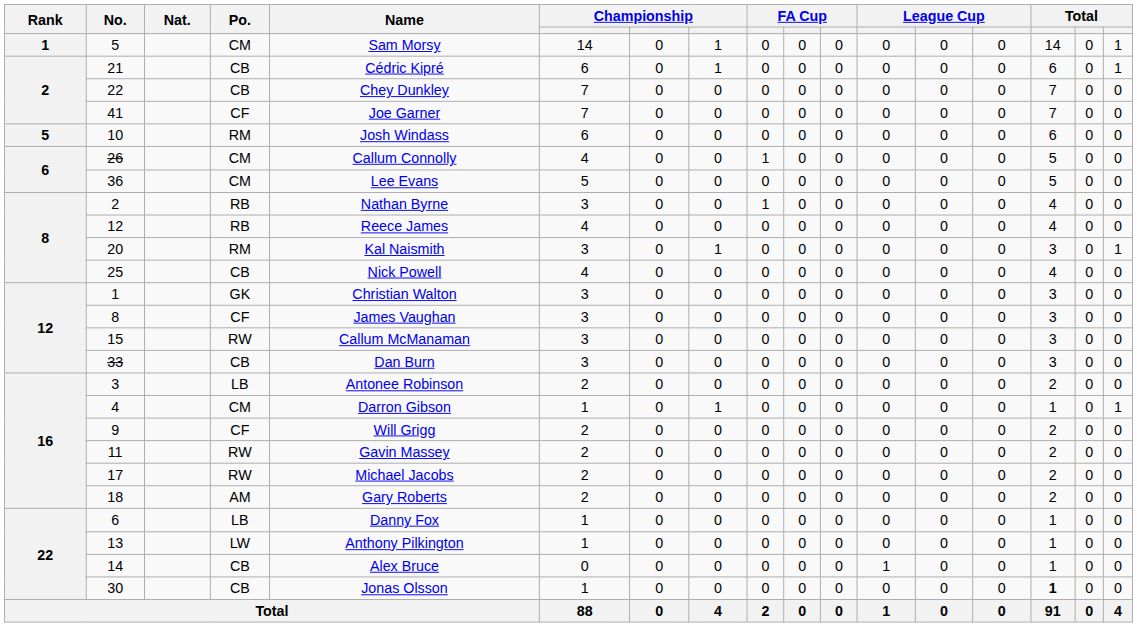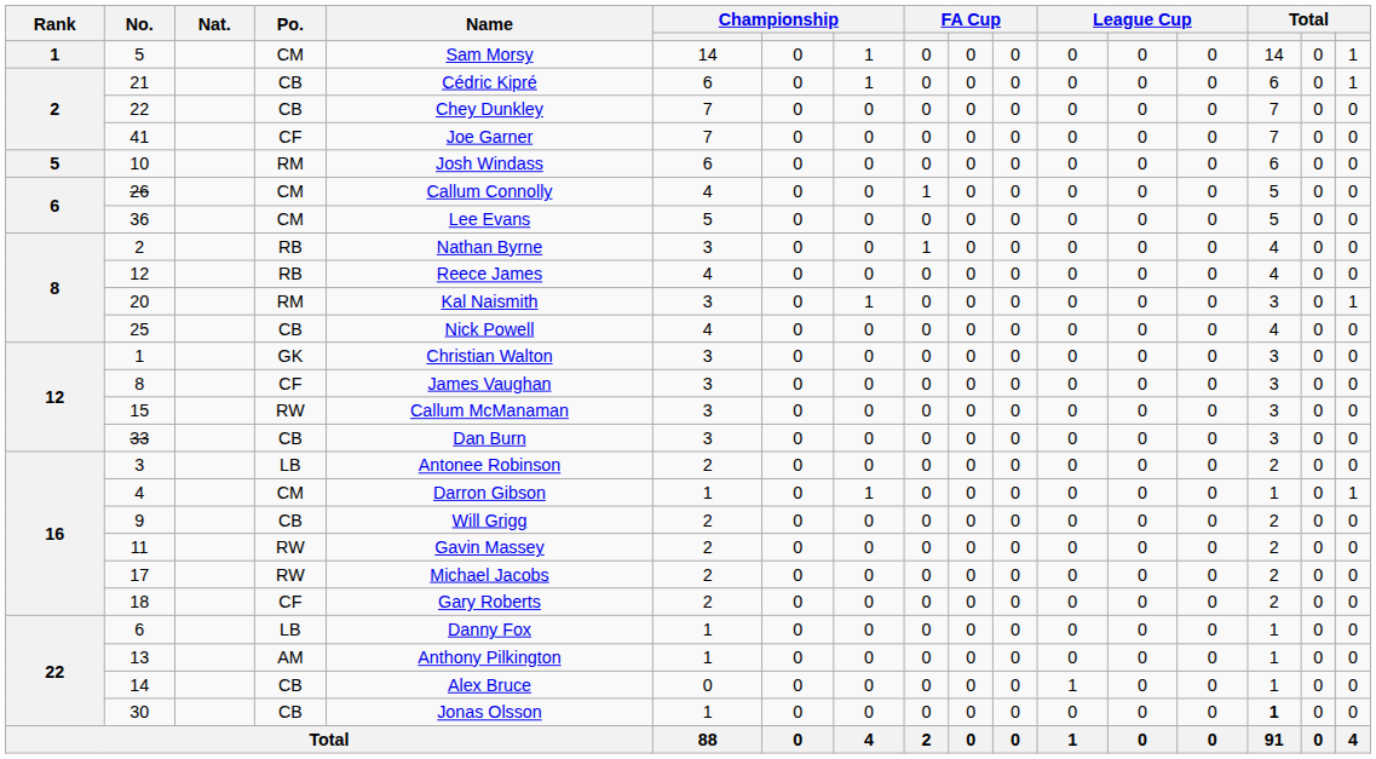 <table class="wikitable" style="text-align:center; font-size:95%; width:95%;">
 <tr>
 <th rowspan=2>Rank</th>
 <th rowspan=2>No.</th>
 <th rowspan=2>Nat.</th>
 <th rowspan=2>Po.</th>
 <th rowspan=2>Name</th>
 <th colspan=3><a href='#'>Championship</a></th>
 <th colspan=3><a href='#'>FA Cup</a></th>
 <th colspan=3><a href='#'>League Cup</a></th>
 <th colspan=3>Total</th>
 </tr>
 <tr>
 <th></th>
 <th></th>
 <th></th>
 <th></th>
 <th></th>
 <th></th>
 <th></th>
 <th></th>
 <th></th>
 <th></th>
 <th></th>
 <th></th>
 </tr>
 <tr>
 <th rowspan=1>1</th>
 <td>5</td>
 <td></td>
 <td>CM</td>
 <td><a href='#'>Sam Morsy</a></td>
 <td>14</td>
 <td>0</td>
 <td>1</td>
 <td>0</td>
 <td>0</td>
 <td>0</td>
 <td>0</td>
 <td>0</td>
 <td>0</td>
 <td>14</td>
 <td>0</td>
 <td>1</td>
 </tr>
 <tr>
 <th rowspan=3>2</th>
 <td>21</td>
 <td></td>
 <td>CB</td>
 <td><a href='#'>Cédric Kipré</a></td>
 <td>6</td>
 <td>0</td>
 <td>1</td>
 <td>0</td>
 <td>0</td>
 <td>0</td>
 <td>0</td>
 <td>0</td>
 <td>0</td>
 <td>6</td>
 <td>0</td>
 <td>1</td>
 </tr>
 <tr>
 <td>22</td>
 <td></td>
 <td>CB</td>
 <td><a href='#'>Chey Dunkley</a></td>
 <td>7</td>
 <td>0</td>
 <td>0</td>
 <td>0</td>
 <td>0</td>
 <td>0</td>
 <td>0</td>
 <td>0</td>
 <td>0</td>
 <td>7</td>
 <td>0</td>
 <td>0</td>
 </tr>
 <tr>
 <td>41</td>
 <td></td>
 <td>CF</td>
 <td><a href='#'>Joe Garner</a></td>
 <td>7</td>
 <td>0</td>
 <td>0</td>
 <td>0</td>
 <td>0</td>
 <td>0</td>
 <td>0</td>
 <td>0</td>
 <td>0</td>
 <td>7</td>
 <td>0</td>
 <td>0</td>
 </tr>
 <tr>
 <th rowspan=1>5</th>
 <td>10</td>
 <td></td>
 <td>RM</td>
 <td><a href='#'>Josh Windass</a></td>
 <td>6</td>
 <td>0</td>
 <td>0</td>
 <td>0</td>
 <td>0</td>
 <td>0</td>
 <td>0</td>
 <td>0</td>
 <td>0</td>
 <td>6</td>
 <td>0</td>
 <td>0</td>
 </tr>
 <tr>
 <th rowspan=2>6</th>
 <td><s>26</s></td>
 <td></td>
 <td>CM</td>
 <td><a href='#'>Callum Connolly</a></td>
 <td>4</td>
 <td>0</td>
 <td>0</td>
 <td>1</td>
 <td>0</td>
 <td>0</td>
 <td>0</td>
 <td>0</td>
 <td>0</td>
 <td>5</td>
 <td>0</td>
 <td>0</td>
 </tr>
 <tr>
 <td>36</td>
 <td></td>
 <td>CM</td>
 <td><a href='#'>Lee Evans</a></td>
 <td>5</td>
 <td>0</td>
 <td>0</td>
 <td>0</td>
 <td>0</td>
 <td>0</td>
 <td>0</td>
 <td>0</td>
 <td>0</td>
 <td>5</td>
 <td>0</td>
 <td>0</td>
 </tr>
 <tr>
 <th rowspan=4>8</th>
 <td>2</td>
 <td></td>
 <td>RB</td>
 <td><a href='#'>Nathan Byrne</a></td>
 <td>3</td>
 <td>0</td>
 <td>0</td>
 <td>1</td>
 <td>0</td>
 <td>0</td>
 <td>0</td>
 <td>0</td>
 <td>0</td>
 <td>4</td>
 <td>0</td>
 <td>0</td>
 </tr>
 <tr>
 <td>12</td>
 <td></td>
 <td>RB</td>
 <td><a href='#'>Reece James</a></td>
 <td>4</td>
 <td>0</td>
 <td>0</td>
 <td>0</td>
 <td>0</td>
 <td>0</td>
 <td>0</td>
 <td>0</td>
 <td>0</td>
 <td>4</td>
 <td>0</td>
 <td>0</td>
 </tr>
 <tr>
 <td>20</td>
 <td></td>
 <td>RM</td>
 <td><a href='#'>Kal Naismith</a></td>
 <td>3</td>
 <td>0</td>
 <td>1</td>
 <td>0</td>
 <td>0</td>
 <td>0</td>
 <td>0</td>
 <td>0</td>
 <td>0</td>
 <td>3</td>
 <td>0</td>
 <td>1</td>
 </tr>
 <tr>
 <td>25</td>
 <td></td>
 <td>CB</td>
 <td><a href='#'>Nick Powell</a></td>
 <td>4</td>
 <td>0</td>
 <td>0</td>
 <td>0</td>
 <td>0</td>
 <td>0</td>
 <td>0</td>
 <td>0</td>
 <td>0</td>
 <td>4</td>
 <td>0</td>
 <td>0</td>
 </tr>
 <tr>
 <th rowspan=4>12</th>
 <td>1</td>
 <td></td>
 <td>GK</td>
 <td><a href='#'>Christian Walton</a></td>
 <td>3</td>
 <td>0</td>
 <td>0</td>
 <td>0</td>
 <td>0</td>
 <td>0</td>
 <td>0</td>
 <td>0</td>
 <td>0</td>
 <td>3</td>
 <td>0</td>
 <td>0</td>
 </tr>
 <tr>
 <td>8</td>
 <td></td>
 <td>CF</td>
 <td><a href='#'>James Vaughan</a></td>
 <td>3</td>
 <td>0</td>
 <td>0</td>
 <td>0</td>
 <td>0</td>
 <td>0</td>
 <td>0</td>
 <td>0</td>
 <td>0</td>
 <td>3</td>
 <td>0</td>
 <td>0</td>
 </tr>
 <tr>
 <td>15</td>
 <td></td>
 <td>RW</td>
 <td><a href='#'>Callum McManaman</a></td>
 <td>3</td>
 <td>0</td>
 <td>0</td>
 <td>0</td>
 <td>0</td>
 <td>0</td>
 <td>0</td>
 <td>0</td>
 <td>0</td>
 <td>3</td>
 <td>0</td>
 <td>0</td>
 </tr>
 <tr>
 <td><s>33</s></td>
 <td></td>
 <td>CB</td>
 <td><a href='#'>Dan Burn</a></td>
 <td>3</td>
 <td>0</td>
 <td>0</td>
 <td>0</td>
 <td>0</td>
 <td>0</td>
 <td>0</td>
 <td>0</td>
 <td>0</td>
 <td>3</td>
 <td>0</td>
 <td>0</td>
 </tr>
 <tr>
 <th rowspan=6>16</th>
 <td>3</td>
 <td></td>
 <td>LB</td>
 <td><a href='#'>Antonee Robinson</a></td>
 <td>2</td>
 <td>0</td>
 <td>0</td>
 <td>0</td>
 <td>0</td>
 <td>0</td>
 <td>0</td>
 <td>0</td>
 <td>0</td>
 <td>2</td>
 <td>0</td>
 <td>0</td>
 </tr>
 <tr>
 <td>4</td>
 <td></td>
 <td>CM</td>
 <td><a href='#'>Darron Gibson</a></td>
 <td>1</td>
 <td>0</td>
 <td>1</td>
 <td>0</td>
 <td>0</td>
 <td>0</td>
 <td>0</td>
 <td>0</td>
 <td>0</td>
 <td>1</td>
 <td>0</td>
 <td>1</td>
 </tr>
 <tr>
 <td>9</td>
 <td></td>
-<td>CF</td>
+<td>CB</td>
 <td><a href='#'>Will Grigg</a></td>
 <td>2</td>
 <td>0</td>
 <td>0</td>
 <td>0</td>
 <td>0</td>
 <td>0</td>
 <td>0</td>
 <td>0</td>
 <td>0</td>
 <td>2</td>
 <td>0</td>
 <td>0</td>
 </tr>
 <tr>
 <td>11</td>
 <td></td>
 <td>RW</td>
 <td><a href='#'>Gavin Massey</a></td>
 <td>2</td>
 <td>0</td>
 <td>0</td>
 <td>0</td>
 <td>0</td>
 <td>0</td>
 <td>0</td>
 <td>0</td>
 <td>0</td>
 <td>2</td>
 <td>0</td>
 <td>0</td>
 </tr>
 <tr>
 <td>17</td>
 <td></td>
 <td>RW</td>
 <td><a href='#'>Michael Jacobs</a></td>
 <td>2</td>
 <td>0</td>
 <td>0</td>
 <td>0</td>
 <td>0</td>
 <td>0</td>
 <td>0</td>
 <td>0</td>
 <td>0</td>
 <td>2</td>
 <td>0</td>
 <td>0</td>
 </tr>
 <tr>
 <td>18</td>
 <td></td>
-<td>AM</td>
+<td>CF</td>
 <td><a href='#'>Gary Roberts</a></td>
 <td>2</td>
 <td>0</td>
 <td>0</td>
 <td>0</td>
 <td>0</td>
 <td>0</td>
 <td>0</td>
 <td>0</td>
 <td>0</td>
 <td>2</td>
 <td>0</td>
 <td>0</td>
 </tr>
 <tr>
 <th rowspan=4>22</th>
 <td>6</td>
 <td></td>
 <td>LB</td>
 <td><a href='#'>Danny Fox</a></td>
 <td>1</td>
 <td>0</td>
 <td>0</td>
 <td>0</td>
 <td>0</td>
 <td>0</td>
 <td>0</td>
 <td>0</td>
 <td>0</td>
 <td>1</td>
 <td>0</td>
 <td>0</td>
 </tr>
 <tr>
 <td>13</td>
 <td></td>
-<td>LW</td>
+<td>AM</td>
 <td><a href='#'>Anthony Pilkington</a></td>
 <td>1</td>
 <td>0</td>
 <td>0</td>
 <td>0</td>
 <td>0</td>
 <td>0</td>
 <td>0</td>
 <td>0</td>
 <td>0</td>
 <td>1</td>
 <td>0</td>
 <td>0</td>
 </tr>
 <tr>
 <td>14</td>
 <td></td>
 <td>CB</td>
 <td><a href='#'>Alex Bruce</a></td>
 <td>0</td>
 <td>0</td>
 <td>0</td>
 <td>0</td>
 <td>0</td>
 <td>0</td>
 <td>1</td>
 <td>0</td>
 <td>0</td>
 <td>1</td>
 <td>0</td>
 <td>0</td>
 </tr>
 <tr>
 <td>30</td>
 <td></td>
 <td>CB</td>
 <td><a href='#'>Jonas Olsson</a></td>
 <td>1</td>
 <td>0</td>
 <td>0</td>
 <td>0</td>
 <td>0</td>
 <td>0</td>
 <td>0</td>
 <td>0</td>
 <td>0</td>
 <td><strong>1</strong></td>
 <td>0</td>
 <td>0</td>
 </tr>
 <tr>
 <th colspan=5>Total</th>
 <th>88</th>
 <th>0</th>
 <th>4</th>
 <th>2</th>
 <th>0</th>
 <th>0</th>
 <th>1</th>
 <th>0</th>
 <th>0</th>
 <th>91</th>
 <th>0</th>
 <th>4</th>
 </tr>
 </table>
